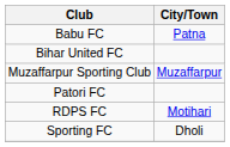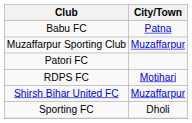 <table class="wikitable" style="text-align:center;">
 <tr>
 <th>Club</th>
 <th>City/Town</th>
 </tr>
 <tr>
 <td>Babu FC</td>
 <td><a href='#'>Patna</a></td>
-</tr>
-<tr>
-<td>Bihar United FC</td>
-<td></td>
 </tr>
 <tr>
 <td>Muzaffarpur Sporting Club</td>
 <td><a href='#'>Muzaffarpur</a></td>
 </tr>
 <tr>
 <td>Patori FC</td>
 <td></td>
 </tr>
 <tr>
 <td>RDPS FC</td>
 <td><a href='#'>Motihari</a></td>
 </tr>
 <tr>
+<td><a href='#'>Shirsh Bihar United FC</a></td>
+<td><a href='#'>Muzaffarpur</a></td>
+</tr>
+<tr>
 <td>Sporting FC</td>
 <td>Dholi</td>
 </tr>
 <tr>
 </tr>
 </table>
